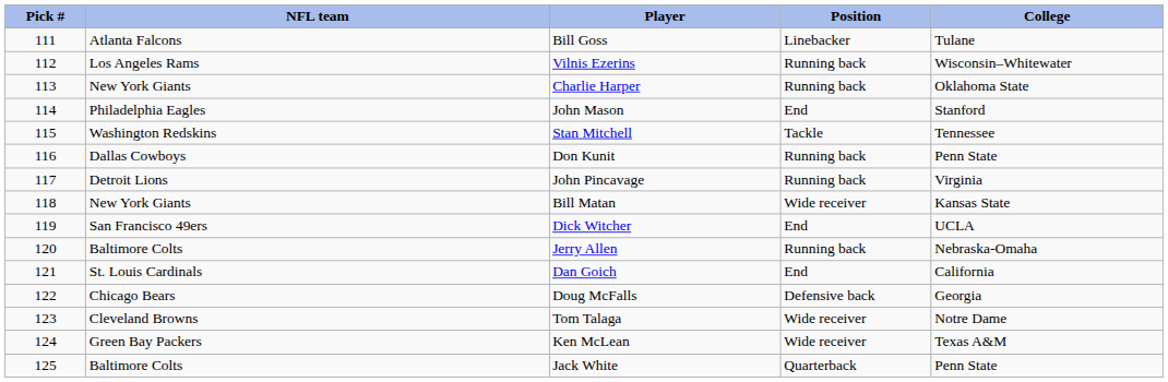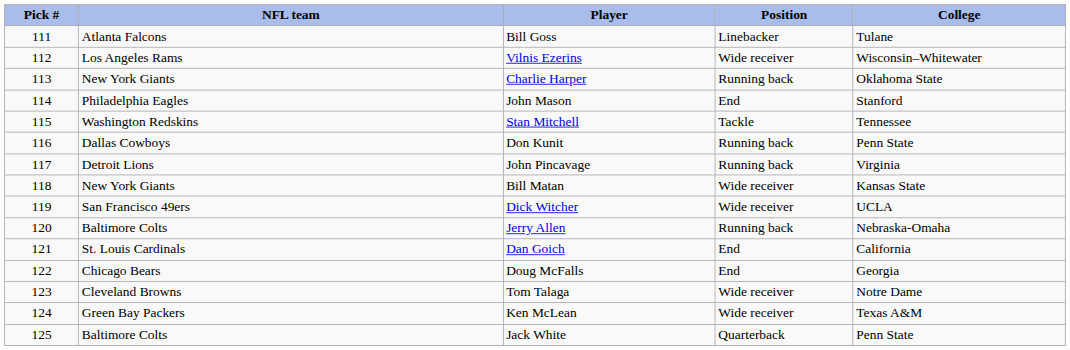 <table class="wikitable sortable sortable" style="width: 100%">
 <tr>
 <th style="background:#A8BDEC;" width=7%>Pick #</th>
 <th width=40% style="background:#A8BDEC;">NFL team</th>
 <th width=20% style="background:#A8BDEC;">Player</th>
 <th width=13% style="background:#A8BDEC;">Position</th>
 <th style="background:#A8BDEC;">College</th>
 </tr>
 <tr>
 <td align=center>111</td>
 <td>Atlanta Falcons</td>
 <td>Bill Goss</td>
 <td>Linebacker</td>
 <td>Tulane</td>
 </tr>
 <tr>
 <td align=center>112</td>
 <td>Los Angeles Rams</td>
 <td><a href='#'>Vilnis Ezerins</a></td>
-<td>Running back</td>
+<td>Wide receiver</td>
 <td>Wisconsin–Whitewater</td>
 </tr>
 <tr>
 <td align=center>113</td>
 <td>New York Giants</td>
 <td><a href='#'>Charlie Harper</a></td>
 <td>Running back</td>
 <td>Oklahoma State</td>
 </tr>
 <tr>
 <td align=center>114</td>
 <td>Philadelphia Eagles</td>
 <td>John Mason</td>
 <td>End</td>
 <td>Stanford</td>
 </tr>
 <tr>
 <td align=center>115</td>
 <td>Washington Redskins</td>
 <td><a href='#'>Stan Mitchell</a></td>
 <td>Tackle</td>
 <td>Tennessee</td>
 </tr>
 <tr>
 <td align=center>116</td>
 <td>Dallas Cowboys</td>
 <td>Don Kunit</td>
 <td>Running back</td>
 <td>Penn State</td>
 </tr>
 <tr>
 <td align=center>117</td>
 <td>Detroit Lions</td>
 <td>John Pincavage</td>
 <td>Running back</td>
 <td>Virginia</td>
 </tr>
 <tr>
 <td align=center>118</td>
 <td>New York Giants</td>
 <td>Bill Matan</td>
 <td>Wide receiver</td>
 <td>Kansas State</td>
 </tr>
 <tr>
 <td align=center>119</td>
 <td>San Francisco 49ers</td>
 <td><a href='#'>Dick Witcher</a></td>
-<td>End</td>
+<td>Wide receiver</td>
 <td>UCLA</td>
 </tr>
 <tr>
 <td align=center>120</td>
 <td>Baltimore Colts</td>
 <td><a href='#'>Jerry Allen</a></td>
 <td>Running back</td>
 <td>Nebraska-Omaha</td>
 </tr>
 <tr>
 <td align=center>121</td>
 <td>St. Louis Cardinals</td>
 <td><a href='#'>Dan Goich</a></td>
 <td>End</td>
 <td>California</td>
 </tr>
 <tr>
 <td align=center>122</td>
 <td>Chicago Bears</td>
 <td>Doug McFalls</td>
-<td>Defensive back</td>
+<td>End</td>
 <td>Georgia</td>
 </tr>
 <tr>
 <td align=center>123</td>
 <td>Cleveland Browns</td>
 <td>Tom Talaga</td>
 <td>Wide receiver</td>
 <td>Notre Dame</td>
 </tr>
 <tr>
 <td align=center>124</td>
 <td>Green Bay Packers</td>
 <td>Ken McLean</td>
 <td>Wide receiver</td>
 <td>Texas A&M</td>
 </tr>
 <tr>
 <td align=center>125</td>
 <td>Baltimore Colts</td>
 <td>Jack White</td>
 <td>Quarterback</td>
 <td>Penn State</td>
 </tr>
 </table>
